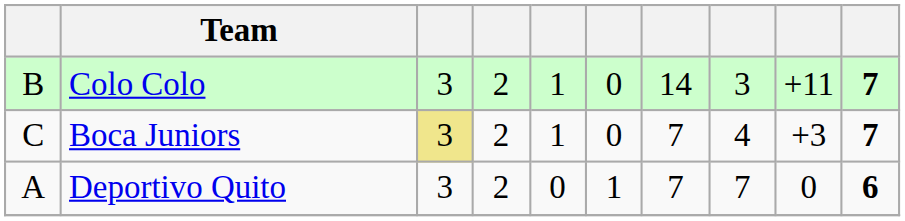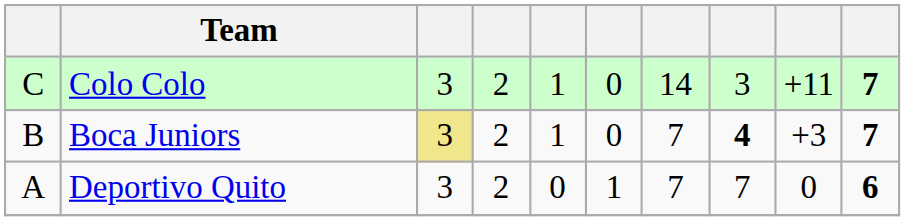 <table class="wikitable" style="text-align: center;">
 <tr>
 <th width=20></th>
 <th width=165>Team</th>
 <th width=20></th>
 <th width=20></th>
 <th width=20></th>
 <th width=20></th>
 <th width=25></th>
 <th width=25></th>
 <th width=25></th>
 <th width=20></th>
 </tr>
 <tr bgcolor=ccffcc>
-<td>B</td>
+<td>C</td>
 <td align=left> <a href='#'>Colo Colo</a></td>
 <td>3</td>
 <td>2</td>
 <td>1</td>
 <td>0</td>
 <td>14</td>
 <td>3</td>
 <td>+11</td>
 <td><strong>7</strong></td>
 </tr>
 <tr>
-<td>C</td>
+<td>B</td>
 <td align=left> <a href='#'>Boca Juniors</a></td>
 <td style="background: khaki;">3</td>
 <td>2</td>
 <td>1</td>
 <td>0</td>
 <td>7</td>
-<td>4</td>
+<td><strong>4</strong></td>
 <td>+3</td>
 <td><strong>7</strong></td>
 </tr>
 <tr>
 <td>A</td>
 <td align=left> <a href='#'>Deportivo Quito</a></td>
 <td>3</td>
 <td>2</td>
 <td>0</td>
 <td>1</td>
 <td>7</td>
 <td>7</td>
 <td>0</td>
 <td><strong>6</strong></td>
 </tr>
 <tr>
 </tr>
 </table>
